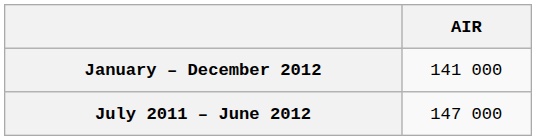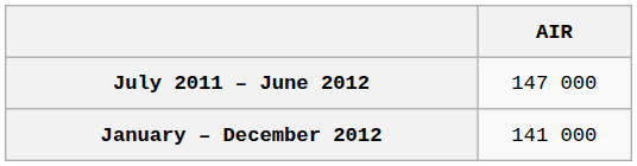 <table class="wikitable sortable" style="text-align:center; width:400px; height:100px;">
 <tr>
 <th></th>
 <th>AIR</th>
 </tr>
 <tr>
+<th scope="row">July 2011 – June 2012</th>
+<td>147 000</td>
+</tr>
+<tr>
 <th scope="row">January – December 2012</th>
 <td>141 000</td>
 </tr>
-<tr>
-<th scope="row">July 2011 – June 2012</th>
-<td>147 000</td>
-</tr>
 </table>
